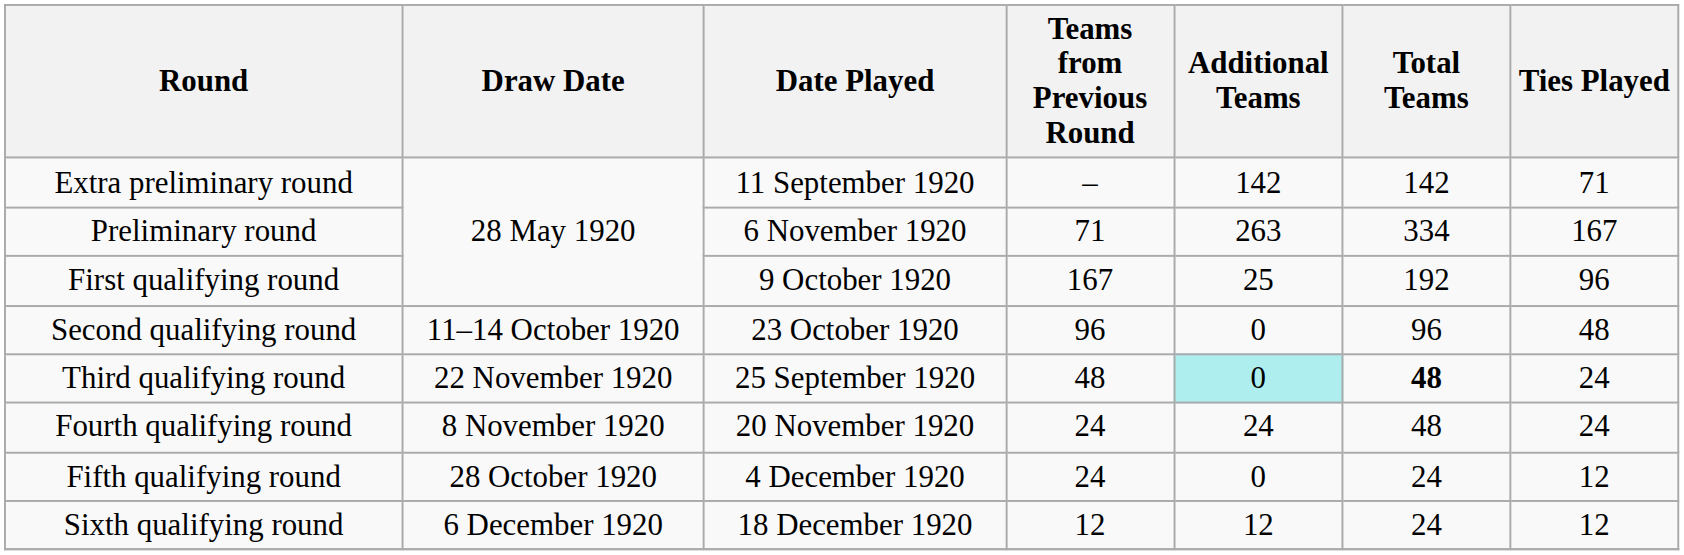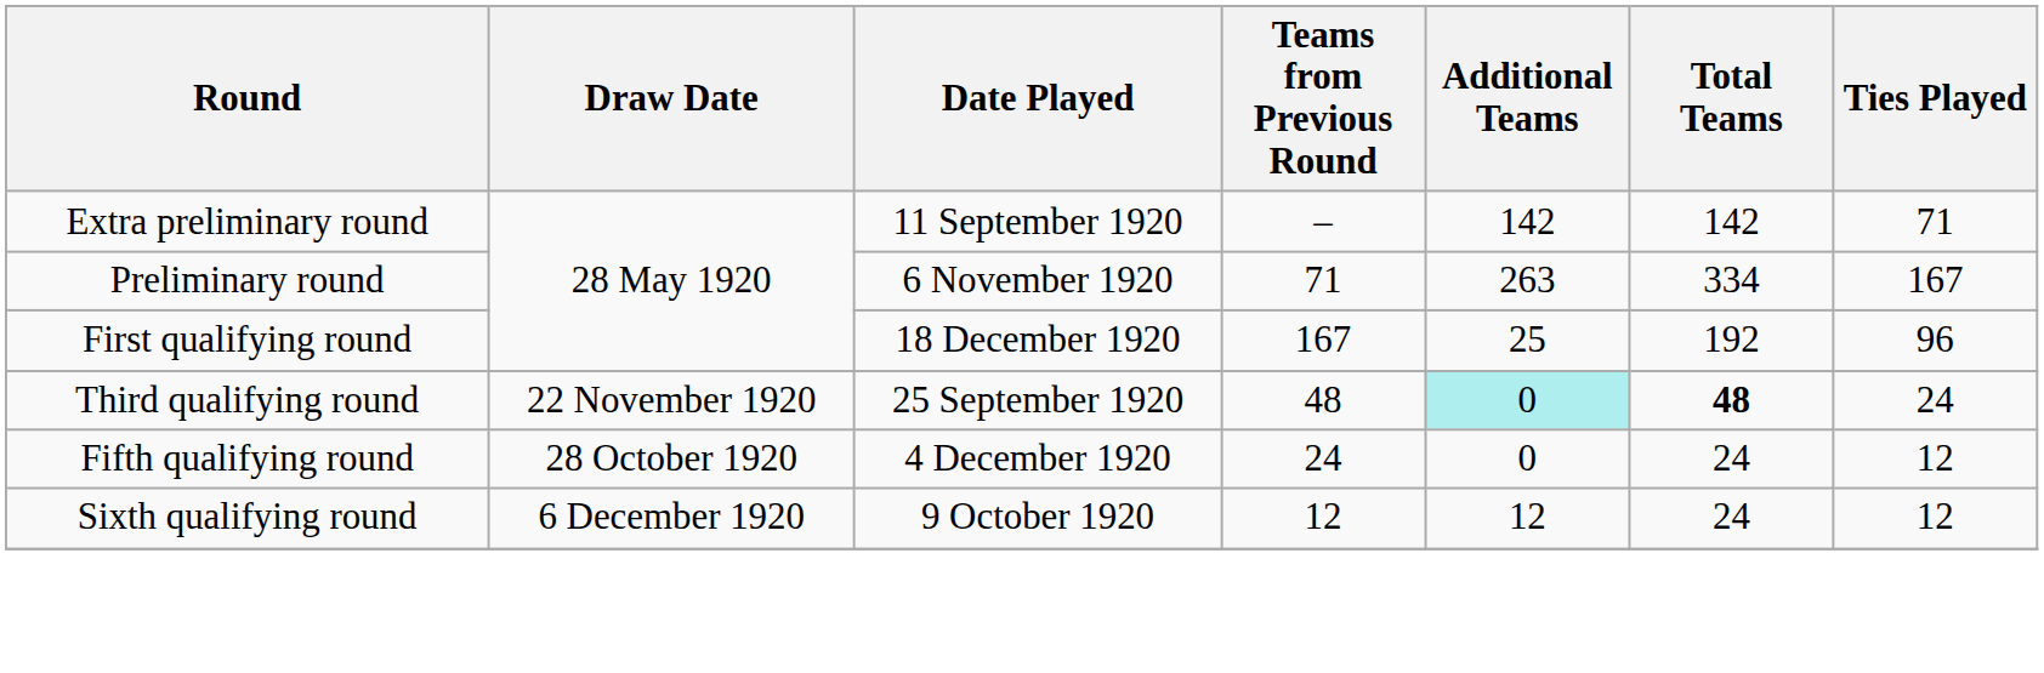 <table class="wikitable" style="text-align:center;">
 <tr>
 <th width=200>Round</th>
 <th width=150>Draw Date</th>
 <th width=150>Date Played</th>
 <th width=80>Teams from Previous Round</th>
 <th width=80>Additional Teams</th>
 <th width=80>Total Teams</th>
 <th width=80>Ties Played</th>
 </tr>
 <tr>
 <td>Extra preliminary round</td>
 <td rowspan="3">28 May 1920</td>
 <td>11 September 1920</td>
 <td>–</td>
 <td>142</td>
 <td>142</td>
 <td>71</td>
 </tr>
 <tr>
 <td>Preliminary round</td>
 <td>6 November 1920</td>
 <td>71</td>
 <td>263</td>
 <td>334</td>
 <td>167</td>
 </tr>
 <tr>
 <td>First qualifying round</td>
-<td>9 October 1920</td>
+<td>18 December 1920</td>
 <td>167</td>
 <td>25</td>
 <td>192</td>
 <td>96</td>
-</tr>
-<tr>
-<td>Second qualifying round</td>
-<td>11–14 October 1920</td>
-<td>23 October 1920</td>
-<td>96</td>
-<td>0</td>
-<td>96</td>
-<td>48</td>
 </tr>
 <tr>
 <td>Third qualifying round</td>
 <td>22 November 1920</td>
 <td>25 September 1920</td>
 <td>48</td>
 <td style="background: paleturquoise;">0</td>
 <td><strong>48</strong></td>
-<td>24</td>
-</tr>
-<tr>
-<td>Fourth qualifying round</td>
-<td>8 November 1920</td>
-<td>20 November 1920</td>
-<td>24</td>
-<td>24</td>
-<td>48</td>
 <td>24</td>
 </tr>
 <tr>
 <td>Fifth qualifying round</td>
 <td>28 October 1920</td>
 <td>4 December 1920</td>
 <td>24</td>
 <td>0</td>
 <td>24</td>
 <td>12</td>
 </tr>
 <tr>
 <td>Sixth qualifying round</td>
 <td>6 December 1920</td>
-<td>18 December 1920</td>
+<td>9 October 1920</td>
 <td>12</td>
 <td>12</td>
 <td>24</td>
 <td>12</td>
 </tr>
 <tr>
 </tr>
 </table>
